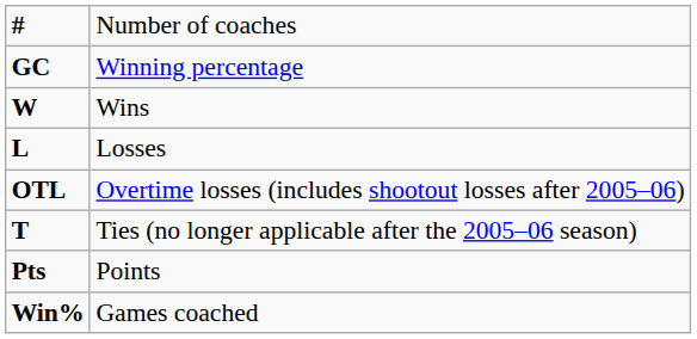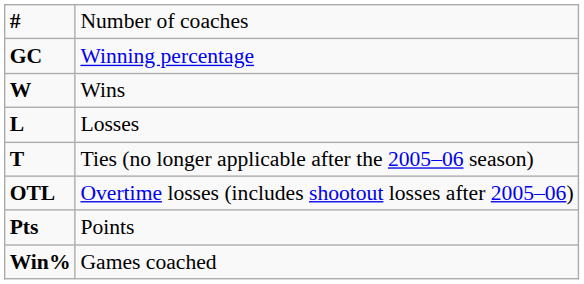 <table class="wikitable">
 <tr>
 <td><strong>#</strong></td>
 <td>Number of coaches</td>
 </tr>
 <tr>
 <td><strong>GC</strong></td>
 <td><a href='#'>Winning percentage</a></td>
 </tr>
 <tr>
 <td><strong>W</strong></td>
 <td>Wins</td>
 </tr>
 <tr>
 <td><strong>L</strong></td>
 <td>Losses</td>
 </tr>
 <tr>
+<td><strong>T</strong></td>
+<td>Ties (no longer applicable after the <a href='#'>2005–06</a> season)</td>
+</tr>
+<tr>
 <td><strong>OTL</strong></td>
 <td><a href='#'>Overtime</a> losses (includes <a href='#'>shootout</a> losses after <a href='#'>2005–06</a>)</td>
-</tr>
-<tr>
-<td><strong>T</strong></td>
-<td>Ties (no longer applicable after the <a href='#'>2005–06</a> season)</td>
 </tr>
 <tr>
 <td><strong>Pts</strong></td>
 <td>Points</td>
 </tr>
 <tr>
 <td><strong>Win%</strong></td>
 <td>Games coached</td>
 </tr>
 </table>
